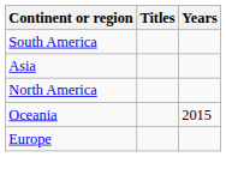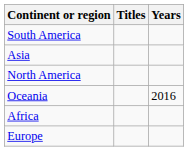 <table class="wikitable sortable" style="font-size: 95%;">
 <tr>
 <th>Continent or region</th>
 <th>Titles</th>
 <th>Years</th>
 </tr>
 <tr>
 <td><a href='#'>South America</a></td>
 <td></td>
 <td></td>
 </tr>
 <tr>
 <td><a href='#'>Asia</a></td>
 <td></td>
 <td></td>
 </tr>
 <tr>
 <td><a href='#'>North America</a></td>
 <td></td>
 <td></td>
 </tr>
 <tr>
 <td><a href='#'>Oceania</a></td>
 <td></td>
-<td>2015</td>
+<td>2016</td>
+</tr>
+<tr>
+<td><a href='#'>Africa</a></td>
+<td></td>
+<td></td>
 </tr>
 <tr>
 <td><a href='#'>Europe</a></td>
 <td></td>
 <td></td>
 </tr>
 </table>
